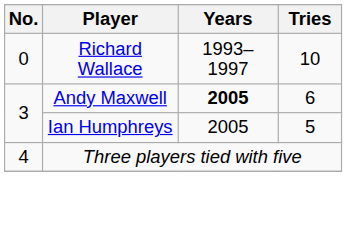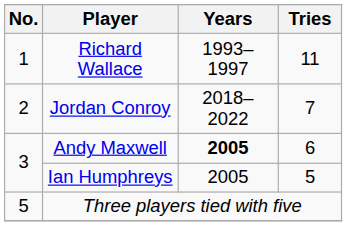 <table class="wikitable" style="text-align: center;">
 <tr>
 </tr>
 <tr>
 <th>No.</th>
 <th width=110>Player</th>
 <th width=80>Years</th>
 <th width=48>Tries</th>
 </tr>
 <tr>
-<td align=center>0</td>
+<td align=center>1</td>
 <td><a href='#'>Richard Wallace</a></td>
 <td>1993–1997</td>
-<td align=center>10</td>
+<td align=center>11</td>
+</tr>
+<tr>
+<td align=center>2</td>
+<td><a href='#'>Jordan Conroy</a></td>
+<td>2018–2022</td>
+<td align=center>7</td>
 </tr>
 <tr>
 <td align=center rowspan=2>3</td>
 <td><a href='#'>Andy Maxwell</a></td>
 <td><strong>2005</strong></td>
 <td align=center>6</td>
 </tr>
 <tr>
 <td><a href='#'>Ian Humphreys</a></td>
 <td>2005</td>
 <td align=center>5</td>
 </tr>
 <tr>
-<td align=center>4</td>
+<td align=center>5</td>
 <td colspan=3><em>Three players tied with five</em></td>
 </tr>
 <tr>
 </tr>
 </table>
